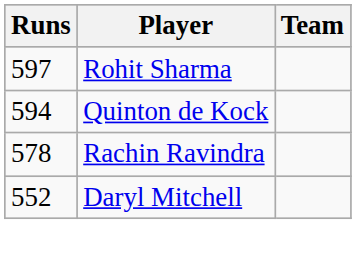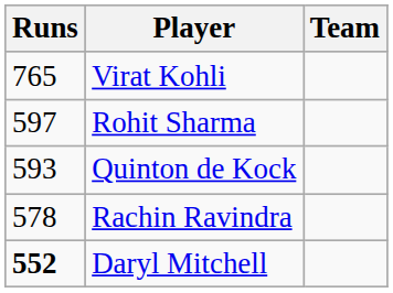 <table class="wikitable">
 <tr>
 <th>Runs</th>
 <th>Player</th>
 <th>Team</th>
 </tr>
 <tr>
+<td>765</td>
+<td><a href='#'>Virat Kohli</a></td>
+<td></td>
+</tr>
+<tr>
 <td>597</td>
 <td><a href='#'>Rohit Sharma</a></td>
 <td></td>
 </tr>
 <tr>
-<td>594</td>
+<td>593</td>
 <td><a href='#'>Quinton de Kock</a></td>
 <td></td>
 </tr>
 <tr>
 <td>578</td>
 <td><a href='#'>Rachin Ravindra</a></td>
 <td></td>
 </tr>
 <tr>
-<td>552</td>
+<td><strong>552</strong></td>
 <td><a href='#'>Daryl Mitchell</a></td>
 <td></td>
 </tr>
 </table>
